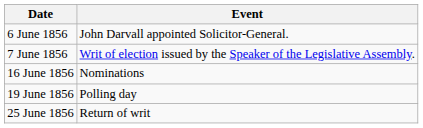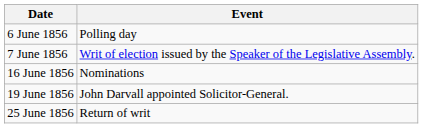 <table class="wikitable">
 <tr>
 <th>Date</th>
 <th>Event</th>
 </tr>
 <tr>
 <td>6 June 1856</td>
-<td>John Darvall appointed Solicitor-General.</td>
+<td>Polling day</td>
 </tr>
 <tr>
 <td>7 June 1856</td>
 <td><a href='#'>Writ of election</a> issued by the <a href='#'>Speaker of the Legislative Assembly</a>.</td>
 </tr>
 <tr>
 <td>16 June 1856</td>
 <td>Nominations</td>
 </tr>
 <tr>
 <td>19 June 1856</td>
-<td>Polling day</td>
+<td>John Darvall appointed Solicitor-General.</td>
 </tr>
 <tr>
 <td>25 June 1856</td>
 <td>Return of writ</td>
 </tr>
 </table>
